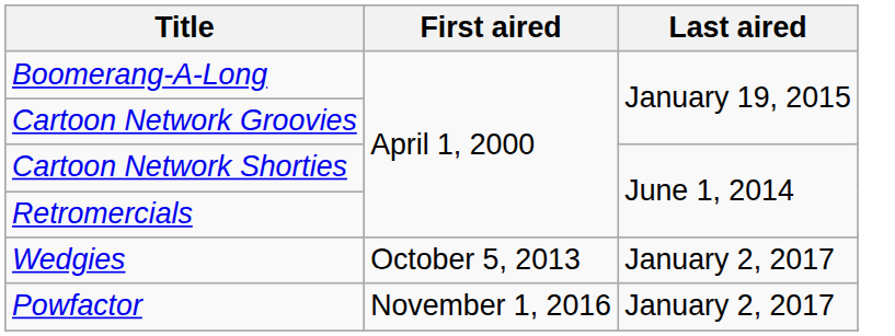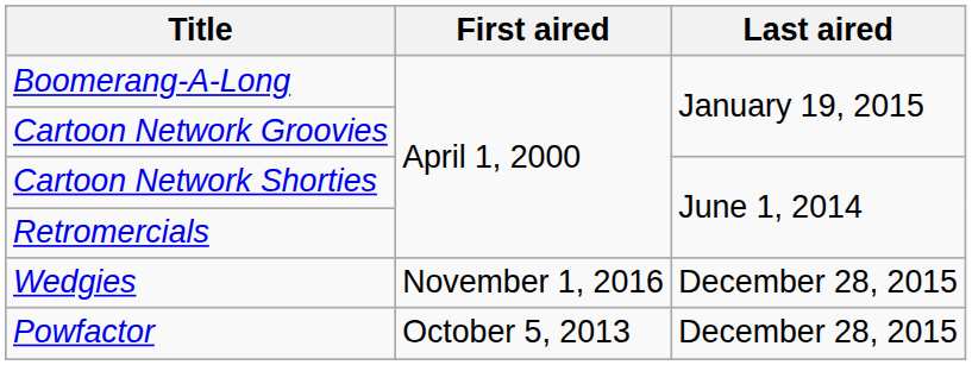 <table class="wikitable sortable">
 <tr>
 <th>Title</th>
 <th>First aired</th>
 <th>Last aired</th>
 </tr>
 <tr>
 <td><em><a href='#'>Boomerang-A-Long</a></em></td>
 <td rowspan=4>April 1, 2000</td>
 <td rowspan=2>January 19, 2015</td>
 </tr>
 <tr>
 <td><em><a href='#'>Cartoon Network Groovies</a></em></td>
 </tr>
 <tr>
 <td><em><a href='#'>Cartoon Network Shorties</a></em></td>
 <td rowspan=2>June 1, 2014</td>
 </tr>
 <tr>
 <td><em><a href='#'>Retromercials</a></em></td>
 </tr>
 <tr>
 <td><em><a href='#'>Wedgies</a></em></td>
-<td>October 5, 2013</td>
-<td>January 2, 2017</td>
+<td>November 1, 2016</td>
+<td>December 28, 2015</td>
 </tr>
 <tr>
 <td><em><a href='#'>Powfactor</a></em></td>
-<td>November 1, 2016</td>
-<td>January 2, 2017</td>
+<td>October 5, 2013</td>
+<td>December 28, 2015</td>
 </tr>
 </table>
